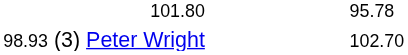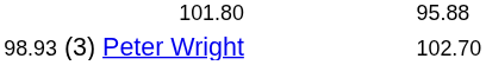 <table style="text-align:center">
 <tr>
 <th width=223></th>
 <th width=100></th>
 <th width=223></th>
 </tr>
 <tr>
 <td align=right><small>101.80</small> </td>
 <td></td>
-<td align=left> <small>95.78</small></td>
+<td align=left> <small>95.88</small></td>
 </tr>
 <tr>
 <td align=right><small>98.93</small> (3) <a href='#'>Peter Wright</a> </td>
 <td></td>
 <td align=left> <small>102.70</small></td>
 </tr>
 </table>
